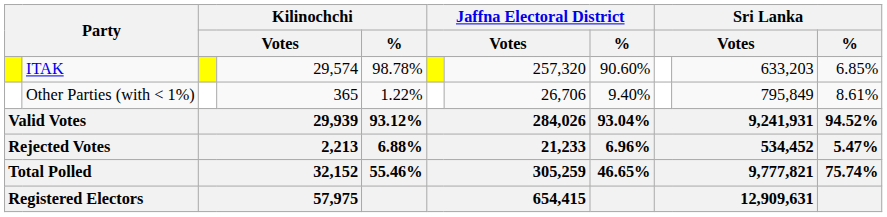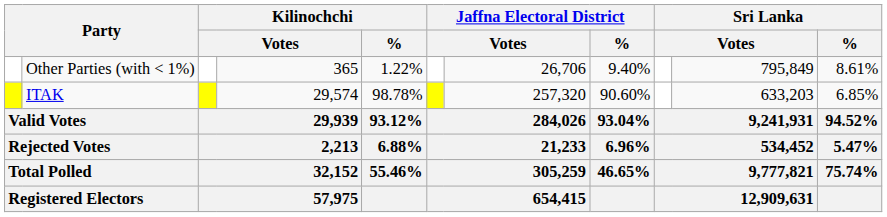 <table class="wikitable">
 <tr>
 <th colspan="2" width="144px"rowspan="2">Party</th>
 <th colspan="3" width="216px">Kilinochchi</th>
 <th colspan="3" width="216px"><a href='#'>Jaffna Electoral District</a></th>
 <th colspan="3" width="216px">Sri Lanka</th>
 </tr>
 <tr>
 <th colspan="2" width="144px">Votes</th>
 <th>%</th>
 <th colspan="2" width="144px">Votes</th>
 <th>%</th>
 <th colspan="2" width="144px">Votes</th>
 <th>%</th>
 </tr>
 <tr>
+<td style="background-color:white;" width="10px"></td>
+<td style="text-align:left;">Other Parties (with < 1%)</td>
+<td style="background-color:white;" width="10px"></td>
+<td style="text-align:right;">365</td>
+<td style="text-align:right;">1.22%</td>
+<td style="background-color:white;" width="10px"></td>
+<td style="text-align:right;">26,706</td>
+<td style="text-align:right;">9.40%</td>
+<td style="background-color:white;" width="10px"></td>
+<td style="text-align:right;">795,849</td>
+<td style="text-align:right;">8.61%</td>
+</tr>
+<tr>
 <td style="background-color:yellow;" width="10px"></td>
 <td style="text-align:left;"><a href='#'>ITAK</a></td>
 <td style="background-color:yellow;" width="10px"></td>
 <td style="text-align:right;">29,574</td>
 <td style="text-align:right;">98.78%</td>
 <td style="background-color:yellow;" width="10px"></td>
 <td style="text-align:right;">257,320</td>
 <td style="text-align:right;">90.60%</td>
 <td style="background-color:white;" width="10px"></td>
 <td style="text-align:right;">633,203</td>
 <td style="text-align:right;">6.85%</td>
-</tr>
-<tr>
-<td style="background-color:white;" width="10px"></td>
-<td style="text-align:left;">Other Parties (with < 1%)</td>
-<td style="background-color:white;" width="10px"></td>
-<td style="text-align:right;">365</td>
-<td style="text-align:right;">1.22%</td>
-<td style="background-color:white;" width="10px"></td>
-<td style="text-align:right;">26,706</td>
-<td style="text-align:right;">9.40%</td>
-<td style="background-color:white;" width="10px"></td>
-<td style="text-align:right;">795,849</td>
-<td style="text-align:right;">8.61%</td>
 </tr>
 <tr>
 <th colspan="2" width="144px"style="text-align:left;">Valid Votes</th>
 <th style="text-align:right;"colspan="2" width="144px">29,939</th>
 <th style="text-align:right;">93.12%</th>
 <th style="text-align:right;"colspan="2" width="144px">284,026</th>
 <th style="text-align:right;">93.04%</th>
 <th style="text-align:right;"colspan="2" width="144px">9,241,931</th>
 <th style="text-align:right;">94.52%</th>
 </tr>
 <tr>
 <th colspan="2" width="144px"style="text-align:left;">Rejected Votes</th>
 <th style="text-align:right;"colspan="2" width="144px">2,213</th>
 <th style="text-align:right;">6.88%</th>
 <th style="text-align:right;"colspan="2" width="144px">21,233</th>
 <th style="text-align:right;">6.96%</th>
 <th style="text-align:right;"colspan="2" width="144px">534,452</th>
 <th style="text-align:right;">5.47%</th>
 </tr>
 <tr>
 <th colspan="2" width="144px"style="text-align:left;">Total Polled</th>
 <th style="text-align:right;"colspan="2" width="144px">32,152</th>
 <th style="text-align:right;">55.46%</th>
 <th style="text-align:right;"colspan="2" width="144px">305,259</th>
 <th style="text-align:right;">46.65%</th>
 <th style="text-align:right;"colspan="2" width="144px">9,777,821</th>
 <th style="text-align:right;">75.74%</th>
 </tr>
 <tr>
 <th colspan="2" width="144px"style="text-align:left;">Registered Electors</th>
 <th style="text-align:right;"colspan="2" width="144px">57,975</th>
 <th></th>
 <th style="text-align:right;"colspan="2" width="144px">654,415</th>
 <th></th>
 <th style="text-align:right;"colspan="2" width="144px">12,909,631</th>
 <th></th>
 </tr>
 </table>
